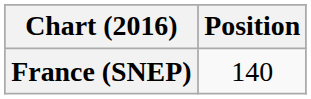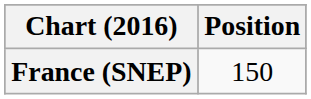 <table class="wikitable plainrowheaders" style="text-align:center;">
 <tr>
 <th scope="col">Chart (2016)</th>
 <th scope="col">Position</th>
 </tr>
 <tr>
 <th scope="row">France (SNEP)</th>
-<td>140</td>
+<td>150</td>
 </tr>
 </table>
